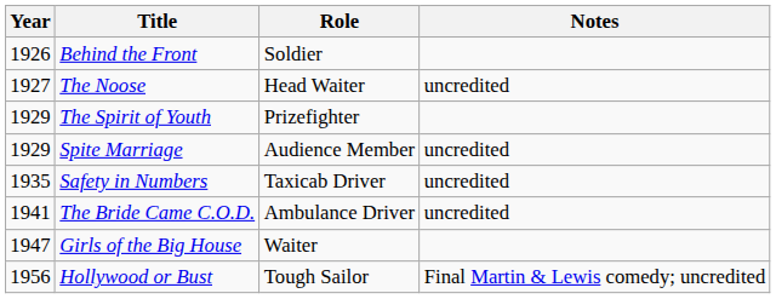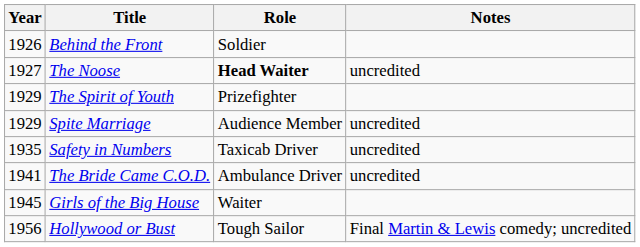 <table class="wikitable sortable">
 <tr>
 <th>Year</th>
 <th>Title</th>
 <th>Role</th>
 <th class="unsortable">Notes</th>
 </tr>
 <tr>
 <td>1926</td>
 <td><em><a href='#'>Behind the Front</a></em></td>
 <td>Soldier</td>
 <td></td>
 </tr>
 <tr>
 <td>1927</td>
 <td><em><a href='#'>The Noose</a></em></td>
-<td>Head Waiter</td>
+<td><strong>Head Waiter</strong></td>
 <td>uncredited</td>
 </tr>
 <tr>
 <td>1929</td>
 <td><em><a href='#'>The Spirit of Youth</a></em></td>
 <td>Prizefighter</td>
 <td></td>
 </tr>
 <tr>
 <td>1929</td>
 <td><em><a href='#'>Spite Marriage</a></em></td>
 <td>Audience Member</td>
 <td>uncredited</td>
 </tr>
 <tr>
 <td>1935</td>
 <td><em><a href='#'>Safety in Numbers</a></em></td>
 <td>Taxicab Driver</td>
 <td>uncredited</td>
 </tr>
 <tr>
 <td>1941</td>
 <td><em><a href='#'>The Bride Came C.O.D.</a></em></td>
 <td>Ambulance Driver</td>
 <td>uncredited</td>
 </tr>
 <tr>
-<td>1947</td>
+<td>1945</td>
 <td><em><a href='#'>Girls of the Big House</a></em></td>
 <td>Waiter</td>
 <td></td>
 </tr>
 <tr>
 <td>1956</td>
 <td><em><a href='#'>Hollywood or Bust</a></em></td>
 <td>Tough Sailor</td>
 <td>Final <a href='#'>Martin & Lewis</a> comedy; uncredited</td>
 </tr>
 </table>
